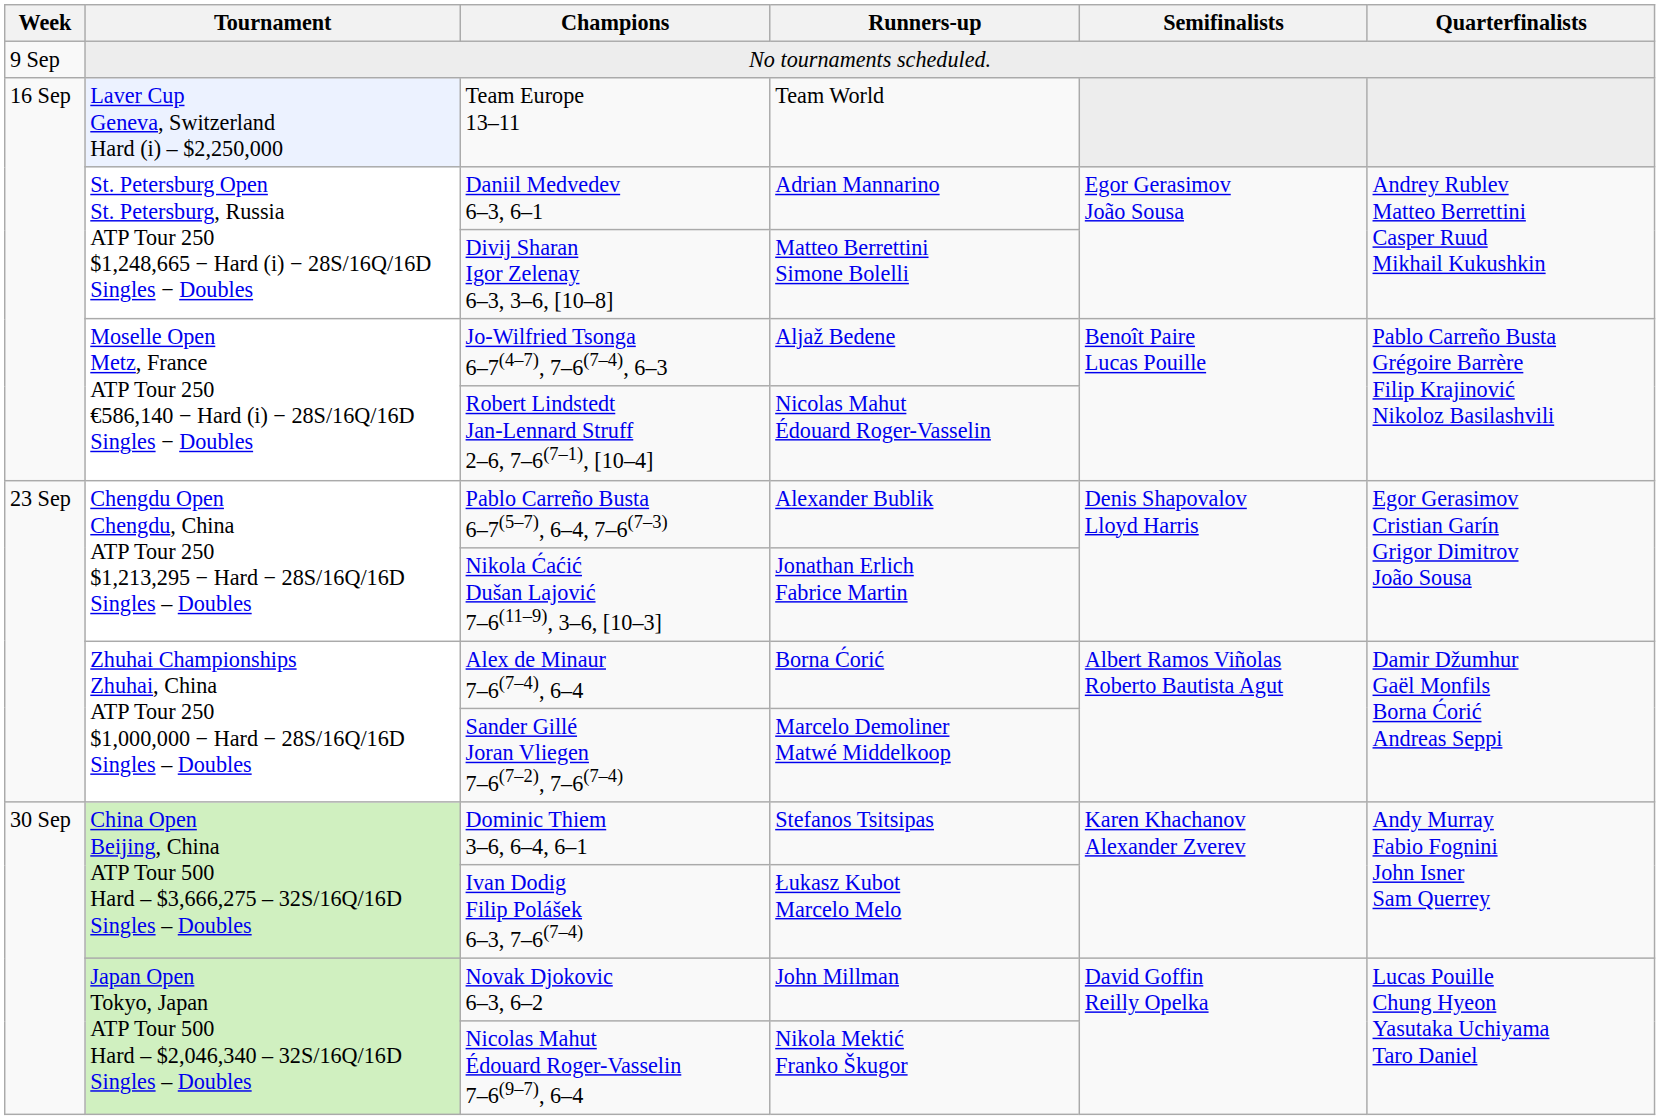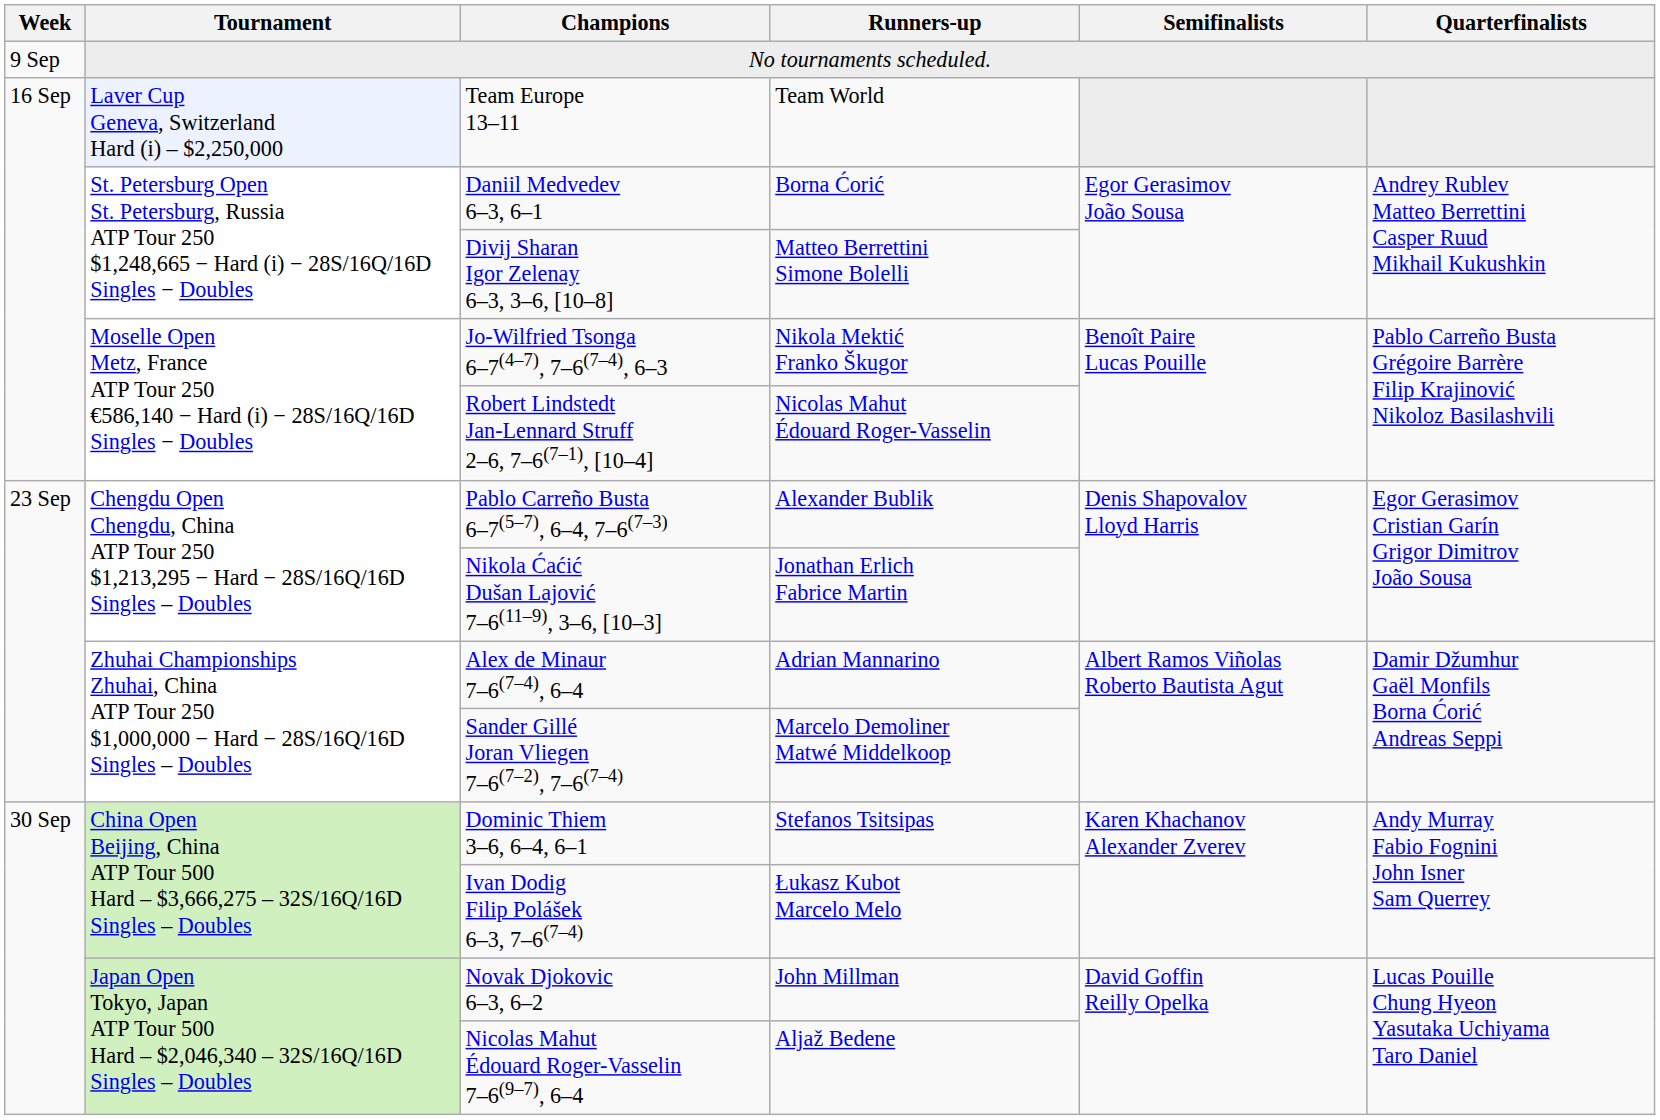 <table class=wikitable style=font-size:95%>
 <tr>
 <th style="width:48px;">Week</th>
 <th style="width:250px;">Tournament</th>
 <th style="width:205px;">Champions</th>
 <th style="width:205px;">Runners-up</th>
 <th style="width:190px;">Semifinalists</th>
 <th style="width:190px;">Quarterfinalists</th>
 </tr>
 <tr>
 <td rowspan=1>9 Sep</td>
 <td colspan=5 style="text-align: center; background-color: #ededed;"><em>No tournaments scheduled.</em></td>
 </tr>
 <tr valign=top>
 <td rowspan=5>16 Sep</td>
 <td style="background:#ECF2FF;"><a href='#'>Laver Cup</a><br> <a href='#'>Geneva</a>, Switzerland<br> Hard (i) – $2,250,000</td>
 <td> Team Europe<br>13–11</td>
 <td> Team World</td>
 <td bgcolor=#ededed></td>
 <td bgcolor="#ededed"></td>
 </tr>
 <tr valign=top>
 <td style="background:#fff;" rowspan="2"><a href='#'>St. Petersburg Open</a><br> <a href='#'>St. Petersburg</a>, Russia<br>ATP Tour 250<br>$1,248,665 − Hard (i) − 28S/16Q/16D<br><a href='#'>Singles</a> − <a href='#'>Doubles</a></td>
 <td> <a href='#'>Daniil Medvedev</a><br>6–3, 6–1</td>
-<td> <a href='#'>Adrian Mannarino</a></td>
+<td> <a href='#'>Borna Ćorić</a></td>
 <td rowspan=2> <a href='#'>Egor Gerasimov</a> <br>  <a href='#'>João Sousa</a></td>
 <td rowspan=2> <a href='#'>Andrey Rublev</a> <br> <a href='#'>Matteo Berrettini</a> <br> <a href='#'>Casper Ruud</a> <br>  <a href='#'>Mikhail Kukushkin</a></td>
 </tr>
 <tr valign=top>
 <td> <a href='#'>Divij Sharan</a><br> <a href='#'>Igor Zelenay</a><br>6–3, 3–6, [10–8]</td>
 <td> <a href='#'>Matteo Berrettini</a><br> <a href='#'>Simone Bolelli</a></td>
 </tr>
 <tr valign=top>
 <td style="background:#fff;" rowspan="2"><a href='#'>Moselle Open</a><br> <a href='#'>Metz</a>, France<br>ATP Tour 250<br>€586,140 − Hard (i) − 28S/16Q/16D<br><a href='#'>Singles</a> − <a href='#'>Doubles</a></td>
 <td> <a href='#'>Jo-Wilfried Tsonga</a><br>6–7<sup>(4–7)</sup>, 7–6<sup>(7–4)</sup>, 6–3</td>
-<td> <a href='#'>Aljaž Bedene</a></td>
+<td> <a href='#'>Nikola Mektić</a><br>  <a href='#'>Franko Škugor</a></td>
 <td rowspan=2> <a href='#'>Benoît Paire</a> <br>  <a href='#'>Lucas Pouille</a></td>
 <td rowspan=2> <a href='#'>Pablo Carreño Busta</a> <br>  <a href='#'>Grégoire Barrère</a> <br> <a href='#'>Filip Krajinović</a> <br>  <a href='#'>Nikoloz Basilashvili</a></td>
 </tr>
 <tr valign=top>
 <td> <a href='#'>Robert Lindstedt</a><br> <a href='#'>Jan-Lennard Struff</a><br>2–6, 7–6<sup>(7–1)</sup>, [10–4]</td>
 <td> <a href='#'>Nicolas Mahut</a><br> <a href='#'>Édouard Roger-Vasselin</a></td>
 </tr>
 <tr valign=top>
 <td rowspan=4>23 Sep</td>
 <td rowspan=2 style="background:#fff;"><a href='#'>Chengdu Open</a><br> <a href='#'>Chengdu</a>, China<br>ATP Tour 250<br>$1,213,295 − Hard − 28S/16Q/16D<br><a href='#'>Singles</a> – <a href='#'>Doubles</a></td>
 <td> <a href='#'>Pablo Carreño Busta</a><br>6–7<sup>(5–7)</sup>, 6–4, 7–6<sup>(7–3)</sup></td>
 <td> <a href='#'>Alexander Bublik</a></td>
 <td rowspan=2> <a href='#'>Denis Shapovalov</a> <br>  <a href='#'>Lloyd Harris</a></td>
 <td rowspan=2> <a href='#'>Egor Gerasimov</a> <br>  <a href='#'>Cristian Garín</a> <br> <a href='#'>Grigor Dimitrov</a> <br>  <a href='#'>João Sousa</a></td>
 </tr>
 <tr valign=top>
 <td> <a href='#'>Nikola Ćaćić</a><br> <a href='#'>Dušan Lajović</a><br>7–6<sup>(11–9)</sup>, 3–6, [10–3]</td>
 <td> <a href='#'>Jonathan Erlich</a><br> <a href='#'>Fabrice Martin</a></td>
 </tr>
 <tr valign=top>
 <td style="background:#fff;" rowspan=2><a href='#'>Zhuhai Championships</a><br> <a href='#'>Zhuhai</a>, China<br>ATP Tour 250<br>$1,000,000 − Hard − 28S/16Q/16D<br><a href='#'>Singles</a> – <a href='#'>Doubles</a></td>
 <td align=left> <a href='#'>Alex de Minaur</a><br>7–6<sup>(7–4)</sup>, 6–4</td>
-<td> <a href='#'>Borna Ćorić</a></td>
+<td> <a href='#'>Adrian Mannarino</a></td>
 <td rowspan=2> <a href='#'>Albert Ramos Viñolas</a> <br>  <a href='#'>Roberto Bautista Agut</a></td>
 <td rowspan=2> <a href='#'>Damir Džumhur</a> <br> <a href='#'>Gaël Monfils</a> <br>  <a href='#'>Borna Ćorić</a> <br>  <a href='#'>Andreas Seppi</a></td>
 </tr>
 <tr valign=top>
 <td align=left> <a href='#'>Sander Gillé</a><br>  <a href='#'>Joran Vliegen</a><br>7–6<sup>(7–2)</sup>, 7–6<sup>(7–4)</sup></td>
 <td> <a href='#'>Marcelo Demoliner</a><br> <a href='#'>Matwé Middelkoop</a></td>
 </tr>
 <tr valign=top>
 <td rowspan=4>30 Sep</td>
 <td style="background:#d0f0c0;" rowspan=2><a href='#'>China Open</a><br> <a href='#'>Beijing</a>, China<br>ATP Tour 500<br>Hard – $3,666,275 – 32S/16Q/16D<br><a href='#'>Singles</a> – <a href='#'>Doubles</a></td>
 <td> <a href='#'>Dominic Thiem</a><br>3–6, 6–4, 6–1</td>
 <td> <a href='#'>Stefanos Tsitsipas</a></td>
 <td rowspan=2> <a href='#'>Karen Khachanov</a> <br>  <a href='#'>Alexander Zverev</a></td>
 <td rowspan=2> <a href='#'>Andy Murray</a> <br> <a href='#'>Fabio Fognini</a> <br> <a href='#'>John Isner</a> <br>  <a href='#'>Sam Querrey</a></td>
 </tr>
 <tr valign=top>
 <td> <a href='#'>Ivan Dodig</a> <br>  <a href='#'>Filip Polášek</a><br>6–3, 7–6<sup>(7–4)</sup></td>
 <td> <a href='#'>Łukasz Kubot</a><br>  <a href='#'>Marcelo Melo</a></td>
 </tr>
 <tr valign=top>
 <td style="background:#d0f0c0;" rowspan=2><a href='#'>Japan Open</a><br> Tokyo, Japan<br>ATP Tour 500<br>Hard – $2,046,340 – 32S/16Q/16D<br><a href='#'>Singles</a> – <a href='#'>Doubles</a></td>
 <td> <a href='#'>Novak Djokovic</a><br>6–3, 6–2</td>
 <td> <a href='#'>John Millman</a></td>
 <td rowspan=2> <a href='#'>David Goffin</a><br>  <a href='#'>Reilly Opelka</a></td>
 <td rowspan=2> <a href='#'>Lucas Pouille</a> <br> <a href='#'>Chung Hyeon</a><br> <a href='#'>Yasutaka Uchiyama</a> <br>  <a href='#'>Taro Daniel</a></td>
 </tr>
 <tr valign=top>
 <td> <a href='#'>Nicolas Mahut</a><br>  <a href='#'>Édouard Roger-Vasselin</a><br>7–6<sup>(9–7)</sup>, 6–4</td>
-<td> <a href='#'>Nikola Mektić</a><br>  <a href='#'>Franko Škugor</a></td>
+<td> <a href='#'>Aljaž Bedene</a></td>
 </tr>
 </table>
